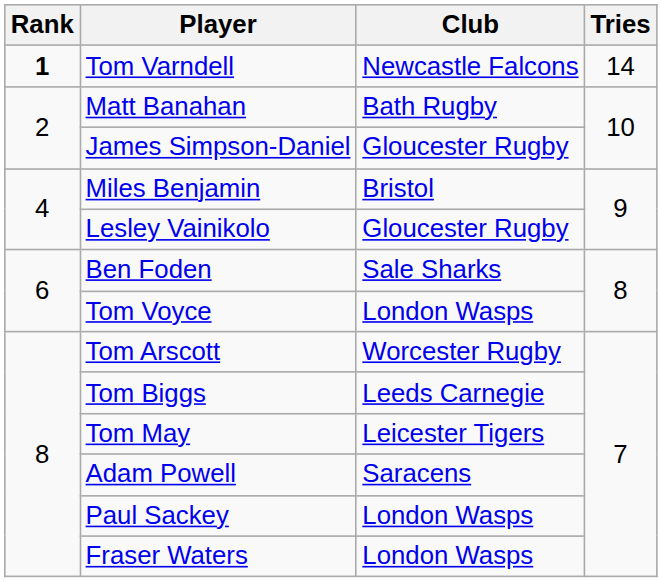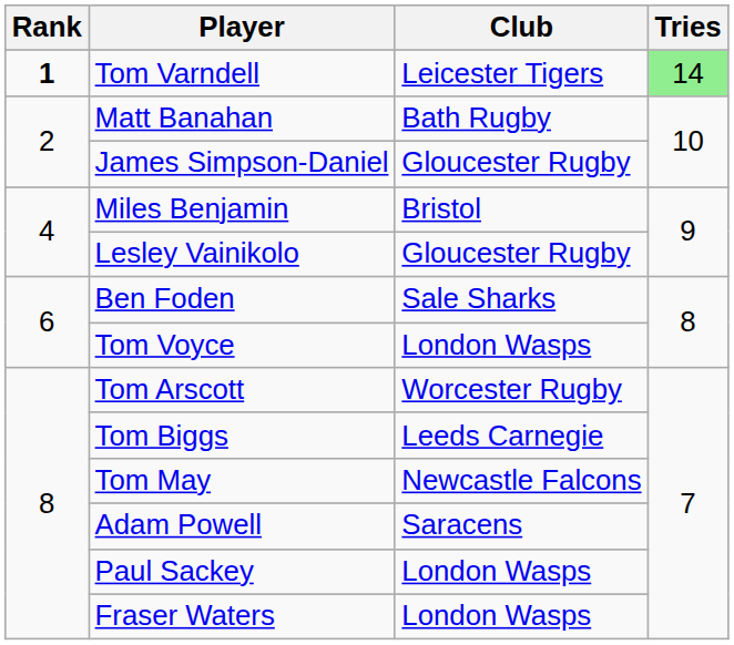 <table class="wikitable" style="text-align:center;">
 <tr>
 <th>Rank</th>
 <th>Player</th>
 <th>Club</th>
 <th>Tries</th>
 </tr>
 <tr>
 <td><strong>1</strong></td>
 <td align=left> <a href='#'>Tom Varndell</a></td>
-<td align=left><a href='#'>Newcastle Falcons</a></td>
-<td>14</td>
+<td align=left><a href='#'>Leicester Tigers</a></td>
+<td style="background: lightgreen;">14</td>
 </tr>
 <tr>
 <td rowspan=2>2</td>
 <td align=left> <a href='#'>Matt Banahan</a></td>
 <td align=left><a href='#'>Bath Rugby</a></td>
 <td rowspan=2>10</td>
 </tr>
 <tr>
 <td align=left> <a href='#'>James Simpson-Daniel</a></td>
 <td align=left><a href='#'>Gloucester Rugby</a></td>
 </tr>
 <tr>
 <td rowspan=2>4</td>
 <td align=left> <a href='#'>Miles Benjamin</a></td>
 <td align=left><a href='#'>Bristol</a></td>
 <td rowspan=2>9</td>
 </tr>
 <tr>
 <td align=left> <a href='#'>Lesley Vainikolo</a></td>
 <td align=left><a href='#'>Gloucester Rugby</a></td>
 </tr>
 <tr>
 <td rowspan=2>6</td>
 <td align=left> <a href='#'>Ben Foden</a></td>
 <td align=left><a href='#'>Sale Sharks</a></td>
 <td rowspan=2>8</td>
 </tr>
 <tr>
 <td align=left> <a href='#'>Tom Voyce</a></td>
 <td align=left><a href='#'>London Wasps</a></td>
 </tr>
 <tr>
 <td rowspan=6>8</td>
 <td align=left> <a href='#'>Tom Arscott</a></td>
 <td align=left><a href='#'>Worcester Rugby</a></td>
 <td rowspan=6>7</td>
 </tr>
 <tr>
 <td align=left> <a href='#'>Tom Biggs</a></td>
 <td align=left><a href='#'>Leeds Carnegie</a></td>
 </tr>
 <tr>
 <td align=left> <a href='#'>Tom May</a></td>
-<td align=left><a href='#'>Leicester Tigers</a></td>
+<td align=left><a href='#'>Newcastle Falcons</a></td>
 </tr>
 <tr>
 <td align=left> <a href='#'>Adam Powell</a></td>
 <td align=left><a href='#'>Saracens</a></td>
 </tr>
 <tr>
 <td align=left> <a href='#'>Paul Sackey</a></td>
 <td align=left><a href='#'>London Wasps</a></td>
 </tr>
 <tr>
 <td align=left> <a href='#'>Fraser Waters</a></td>
 <td align=left><a href='#'>London Wasps</a></td>
 </tr>
 </table>
